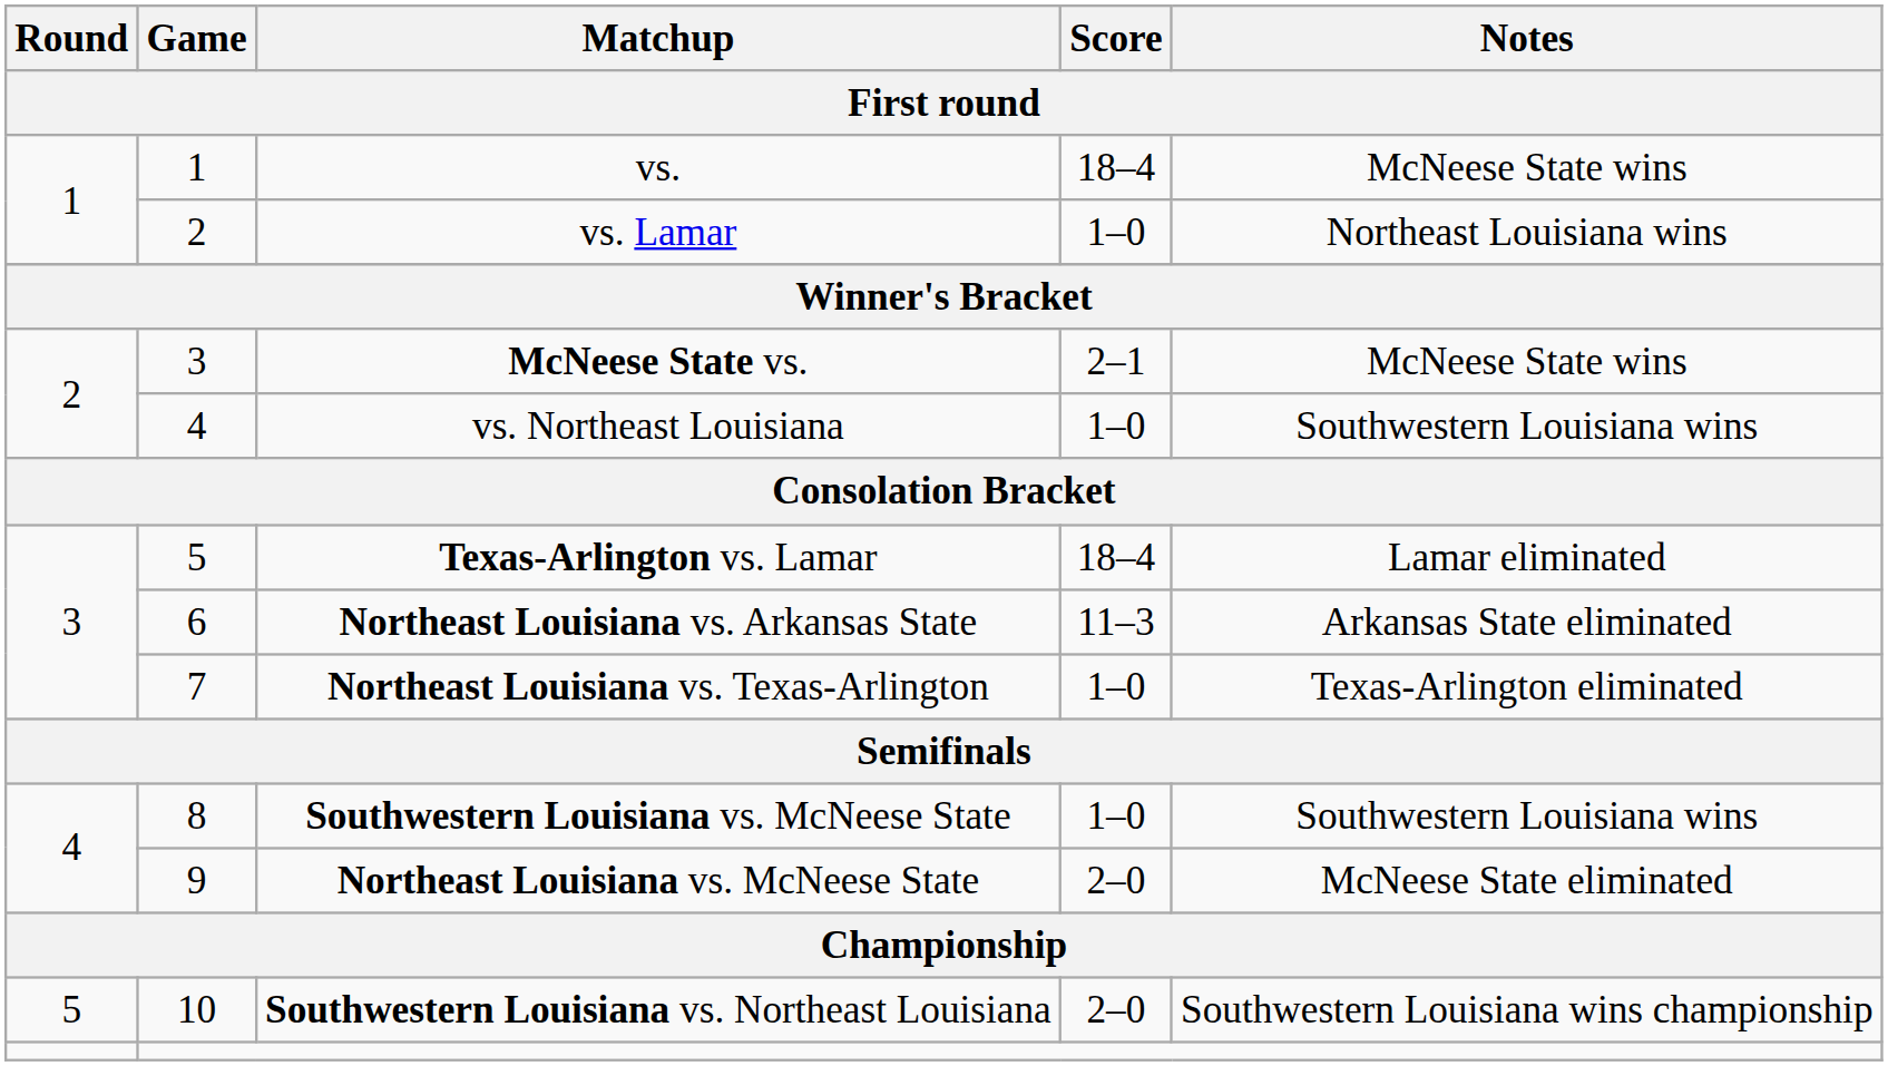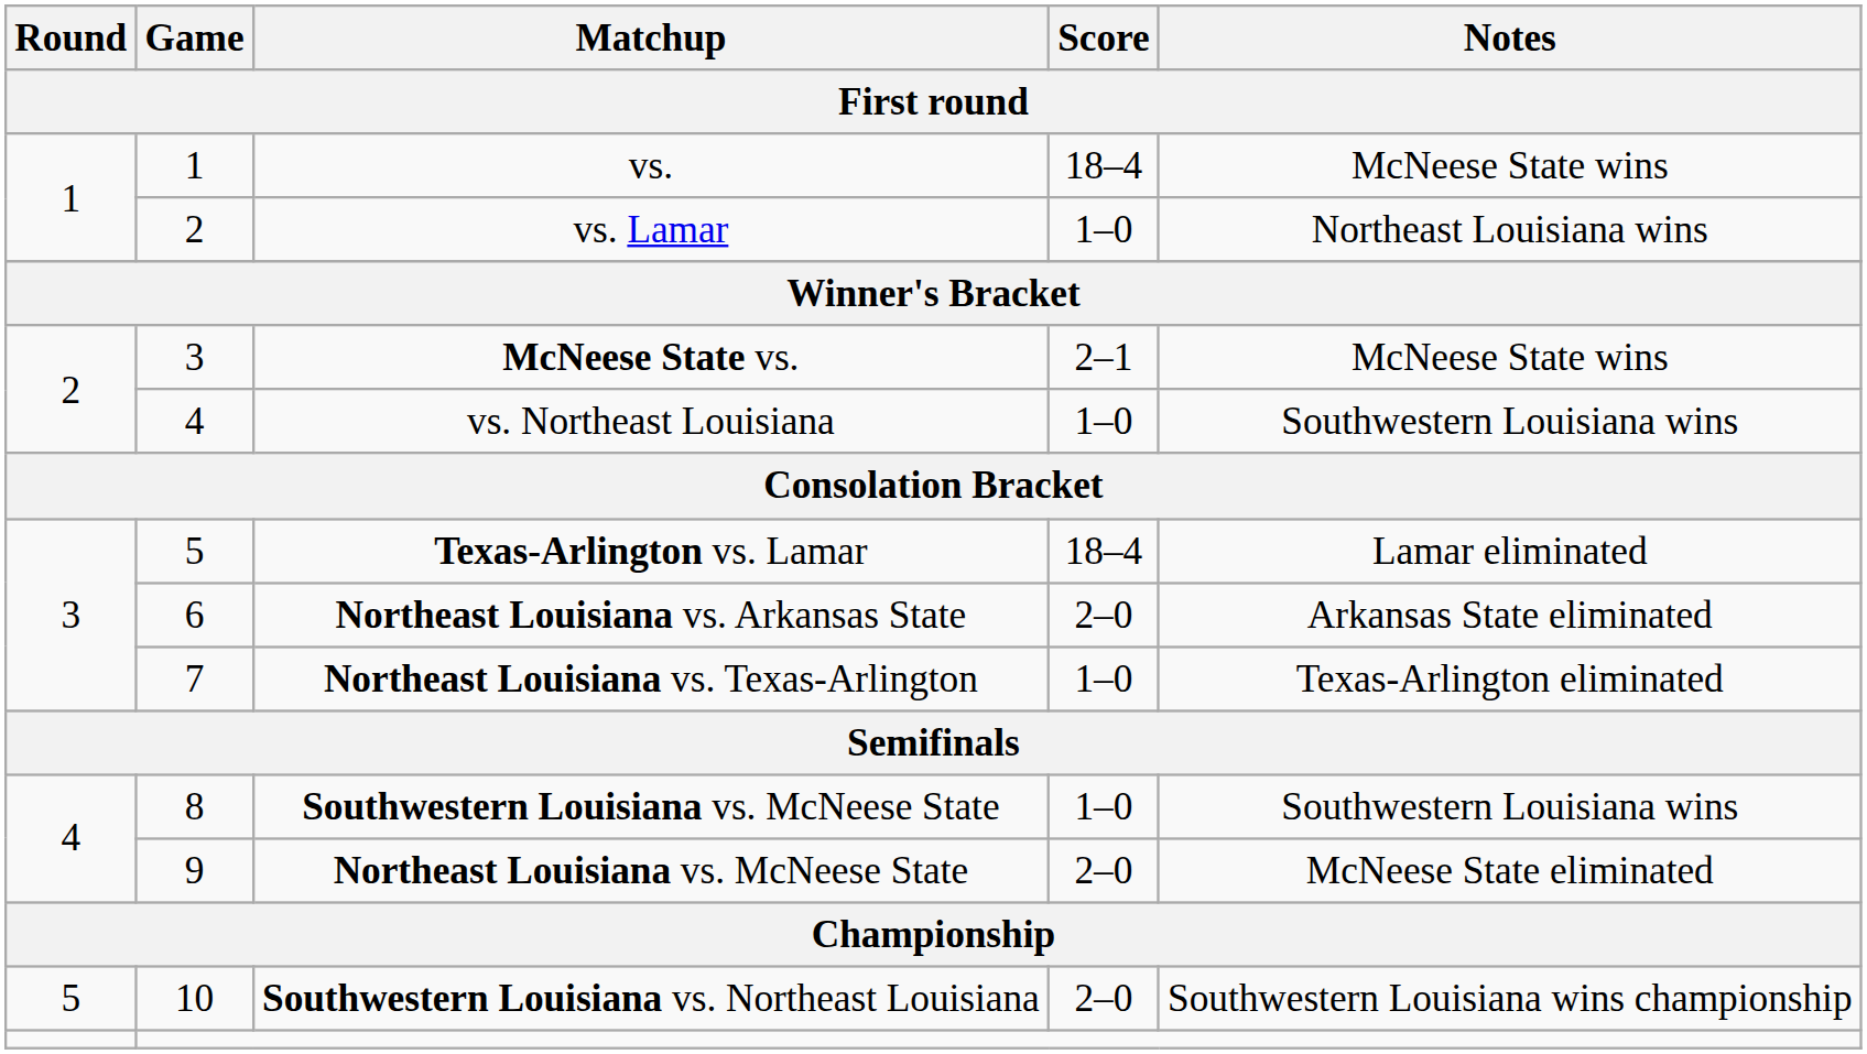 <table class="wikitable" style="font-size: 95%;text-align:center">
 <tr align="center">
 <th>Round</th>
 <th>Game</th>
 <th>Matchup</th>
 <th>Score</th>
 <th>Notes</th>
 </tr>
 <tr>
 <th colspan="8">First round</th>
 </tr>
 <tr>
 <td rowspan="2">1</td>
 <td>1</td>
 <td><strong></strong> vs. </td>
 <td>18–4</td>
 <td>McNeese State wins</td>
 </tr>
 <tr>
 <td>2</td>
 <td><strong></strong> vs. <a href='#'>Lamar</a></td>
 <td>1–0</td>
 <td>Northeast Louisiana wins</td>
 </tr>
 <tr>
 </tr>
 <tr>
 <th colspan="8">Winner's Bracket</th>
 </tr>
 <tr>
 <td rowspan="2">2</td>
 <td>3</td>
 <td><strong>McNeese State</strong> vs. </td>
 <td>2–1</td>
 <td>McNeese State wins</td>
 </tr>
 <tr>
 <td>4</td>
 <td><strong></strong> vs. Northeast Louisiana</td>
 <td>1–0</td>
 <td>Southwestern Louisiana wins</td>
 </tr>
 <tr>
 <th colspan="8">Consolation Bracket</th>
 </tr>
 <tr>
 <td rowspan=" 3">3</td>
 <td>5</td>
 <td><strong>Texas-Arlington</strong> vs. Lamar</td>
 <td>18–4</td>
 <td>Lamar eliminated</td>
 </tr>
 <tr>
 <td>6</td>
 <td><strong>Northeast Louisiana</strong> vs. Arkansas State</td>
-<td>11–3</td>
+<td>2–0</td>
 <td>Arkansas State eliminated</td>
 </tr>
 <tr>
 <td>7</td>
 <td><strong>Northeast Louisiana</strong> vs. Texas-Arlington</td>
 <td>1–0</td>
 <td>Texas-Arlington eliminated</td>
 </tr>
 <tr>
 <th colspan="8">Semifinals</th>
 </tr>
 <tr>
 <td rowspan="2">4</td>
 <td>8</td>
 <td><strong>Southwestern Louisiana</strong> vs. McNeese State</td>
 <td>1–0 </td>
 <td>Southwestern Louisiana wins</td>
 </tr>
 <tr>
 <td>9</td>
 <td><strong>Northeast Louisiana</strong> vs. McNeese State</td>
 <td>2–0</td>
 <td>McNeese State eliminated</td>
 </tr>
 <tr>
 <th colspan="8">Championship</th>
 </tr>
 <tr>
 <td rowspan="1">5</td>
 <td>10</td>
 <td><strong>Southwestern Louisiana</strong> vs. Northeast Louisiana</td>
 <td>2–0</td>
 <td>Southwestern Louisiana wins championship</td>
 </tr>
 <tr>
 <td></td>
 </tr>
 </table>
